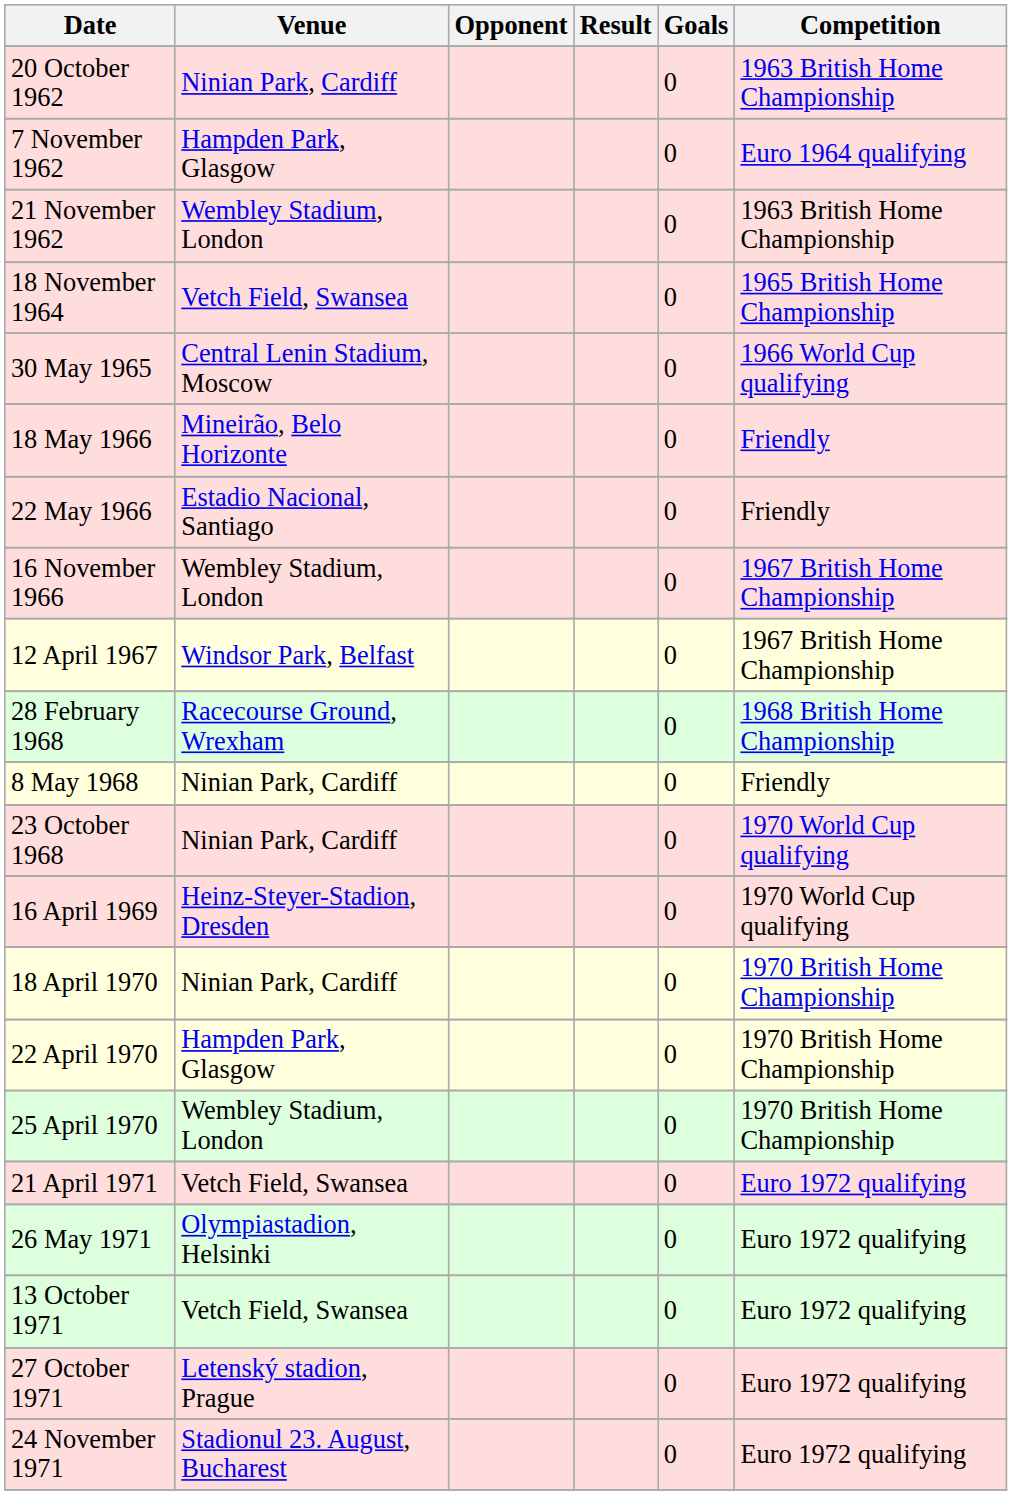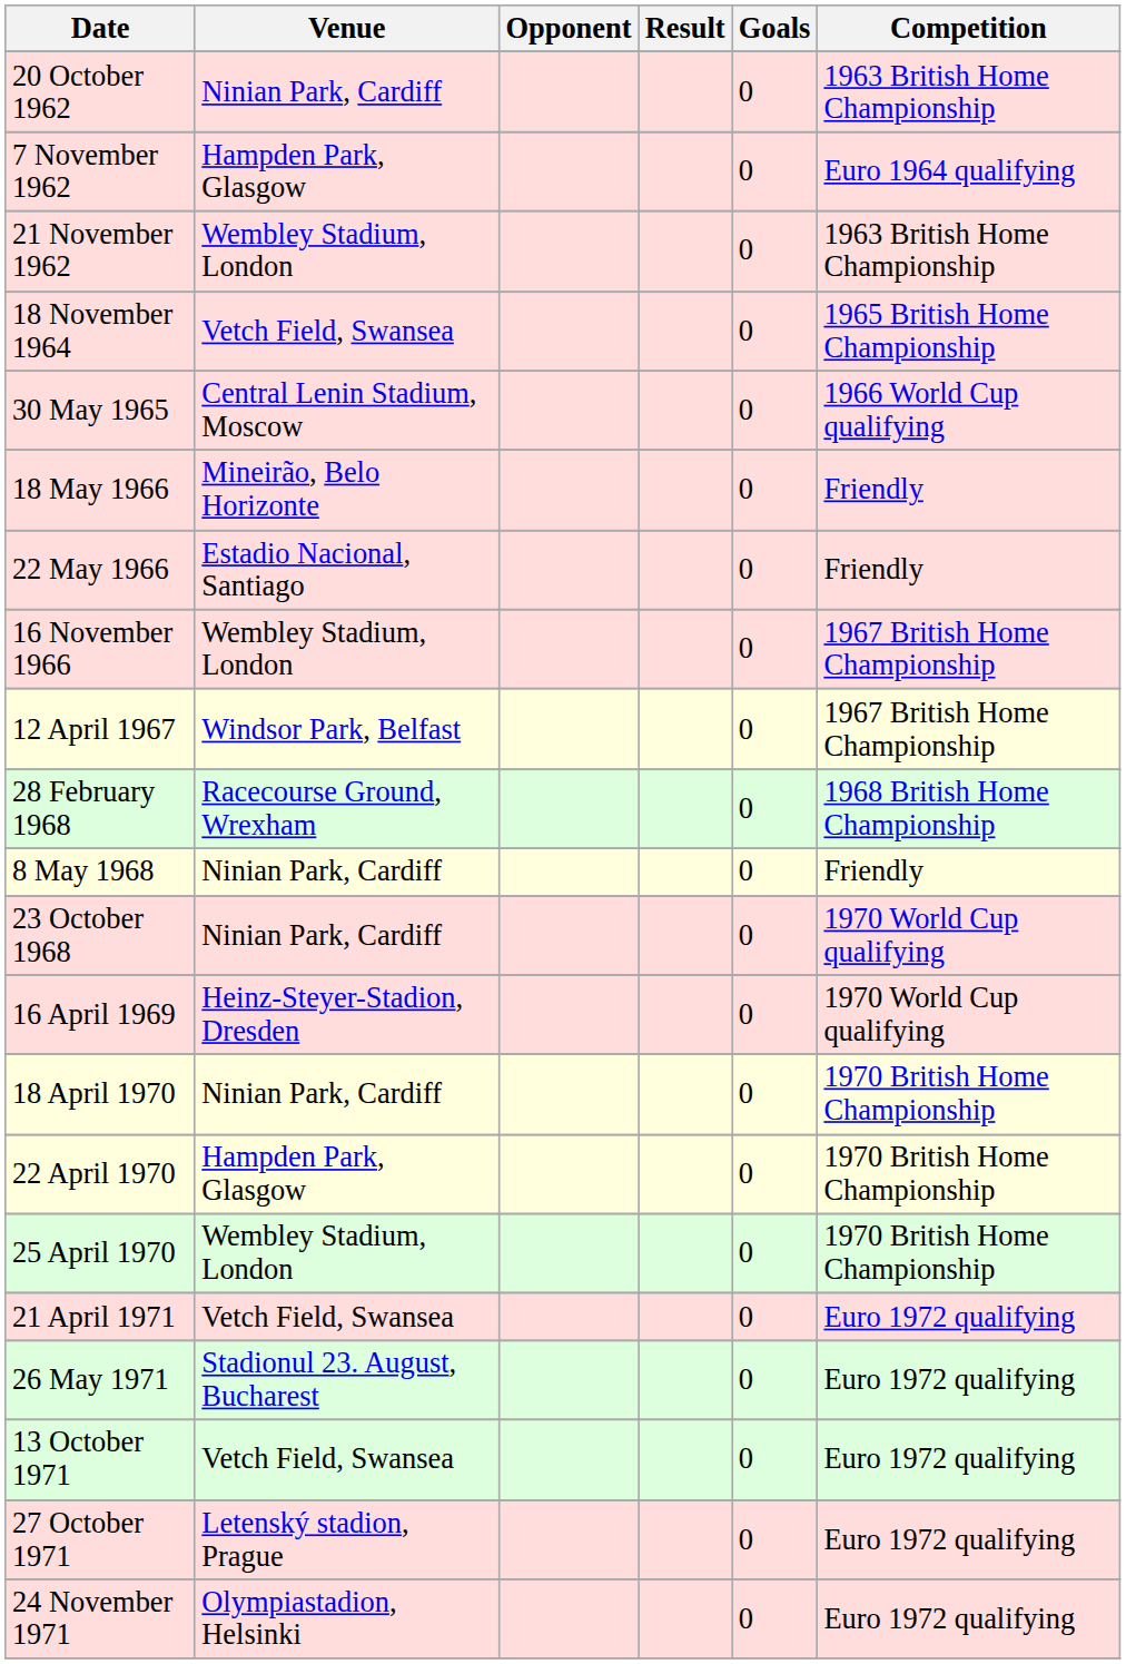 <table class="wikitable">
 <tr>
 <th>Date</th>
 <th>Venue</th>
 <th>Opponent</th>
 <th>Result</th>
 <th>Goals</th>
 <th>Competition</th>
 </tr>
 <tr>
 </tr>
 <tr bgcolor="#ffdddd">
 <td>20 October 1962</td>
 <td><a href='#'>Ninian Park</a>, <a href='#'>Cardiff</a></td>
 <td></td>
 <td></td>
 <td>0</td>
 <td><a href='#'>1963 British Home Championship</a></td>
 </tr>
 <tr>
 </tr>
 <tr bgcolor="#ffdddd">
 <td>7 November 1962</td>
 <td><a href='#'>Hampden Park</a>, Glasgow</td>
 <td></td>
 <td></td>
 <td>0</td>
 <td><a href='#'>Euro 1964 qualifying</a></td>
 </tr>
 <tr>
 </tr>
 <tr bgcolor="#ffdddd">
 <td>21 November 1962</td>
 <td><a href='#'>Wembley Stadium</a>, London</td>
 <td></td>
 <td></td>
 <td>0</td>
 <td>1963 British Home Championship</td>
 </tr>
 <tr>
 </tr>
 <tr bgcolor="#ffdddd">
 <td>18 November 1964</td>
 <td><a href='#'>Vetch Field</a>, <a href='#'>Swansea</a></td>
 <td></td>
 <td></td>
 <td>0</td>
 <td><a href='#'>1965 British Home Championship</a></td>
 </tr>
 <tr>
 </tr>
 <tr bgcolor="#ffdddd">
 <td>30 May 1965</td>
 <td><a href='#'>Central Lenin Stadium</a>, Moscow</td>
 <td></td>
 <td></td>
 <td>0</td>
 <td><a href='#'>1966 World Cup qualifying</a></td>
 </tr>
 <tr>
 </tr>
 <tr bgcolor="#ffdddd">
 <td>18 May 1966</td>
 <td><a href='#'>Mineirão</a>, <a href='#'>Belo Horizonte</a></td>
 <td></td>
 <td></td>
 <td>0</td>
 <td><a href='#'>Friendly</a></td>
 </tr>
 <tr>
 </tr>
 <tr bgcolor="#ffdddd">
 <td>22 May 1966</td>
 <td><a href='#'>Estadio Nacional</a>, Santiago</td>
 <td></td>
 <td></td>
 <td>0</td>
 <td>Friendly</td>
 </tr>
 <tr>
 </tr>
 <tr bgcolor="#ffdddd">
 <td>16 November 1966</td>
 <td>Wembley Stadium, London</td>
 <td></td>
 <td></td>
 <td>0</td>
 <td><a href='#'>1967 British Home Championship</a></td>
 </tr>
 <tr>
 </tr>
 <tr bgcolor="#ffffdd">
 <td>12 April 1967</td>
 <td><a href='#'>Windsor Park</a>, <a href='#'>Belfast</a></td>
 <td></td>
 <td></td>
 <td>0</td>
 <td>1967 British Home Championship</td>
 </tr>
 <tr>
 </tr>
 <tr bgcolor="#ddffdd">
 <td>28 February 1968</td>
 <td><a href='#'>Racecourse Ground</a>, <a href='#'>Wrexham</a></td>
 <td></td>
 <td></td>
 <td>0</td>
 <td><a href='#'>1968 British Home Championship</a></td>
 </tr>
 <tr>
 </tr>
 <tr bgcolor="#ffffdd">
 <td>8 May 1968</td>
 <td>Ninian Park, Cardiff</td>
 <td></td>
 <td></td>
 <td>0</td>
 <td>Friendly</td>
 </tr>
 <tr>
 </tr>
 <tr bgcolor="#ffdddd">
 <td>23 October 1968</td>
 <td>Ninian Park, Cardiff</td>
 <td></td>
 <td></td>
 <td>0</td>
 <td><a href='#'>1970 World Cup qualifying</a></td>
 </tr>
 <tr>
 </tr>
 <tr bgcolor="#ffdddd">
 <td>16 April 1969</td>
 <td><a href='#'>Heinz-Steyer-Stadion</a>, <a href='#'>Dresden</a></td>
 <td></td>
 <td></td>
 <td>0</td>
 <td>1970 World Cup qualifying</td>
 </tr>
 <tr>
 </tr>
 <tr bgcolor="#ffffdd">
 <td>18 April 1970</td>
 <td>Ninian Park, Cardiff</td>
 <td></td>
 <td></td>
 <td>0</td>
 <td><a href='#'>1970 British Home Championship</a></td>
 </tr>
 <tr>
 </tr>
 <tr bgcolor="#ffffdd">
 <td>22 April 1970</td>
 <td><a href='#'>Hampden Park</a>, Glasgow</td>
 <td></td>
 <td></td>
 <td>0</td>
 <td>1970 British Home Championship</td>
 </tr>
 <tr>
 </tr>
 <tr bgcolor="#ddffdd">
 <td>25 April 1970</td>
 <td>Wembley Stadium, London</td>
 <td></td>
 <td></td>
 <td>0</td>
 <td>1970 British Home Championship</td>
 </tr>
 <tr>
 </tr>
 <tr bgcolor="#ffdddd">
 <td>21 April 1971</td>
 <td>Vetch Field, Swansea</td>
 <td></td>
 <td></td>
 <td>0</td>
 <td><a href='#'>Euro 1972 qualifying</a></td>
 </tr>
 <tr>
 </tr>
 <tr bgcolor="#ddffdd">
 <td>26 May 1971</td>
-<td><a href='#'>Olympiastadion</a>, Helsinki</td>
+<td><a href='#'>Stadionul 23. August</a>, <a href='#'>Bucharest</a></td>
 <td></td>
 <td></td>
 <td>0</td>
 <td>Euro 1972 qualifying</td>
 </tr>
 <tr>
 </tr>
 <tr bgcolor="#ddffdd">
 <td>13 October 1971</td>
 <td>Vetch Field, Swansea</td>
 <td></td>
 <td></td>
 <td>0</td>
 <td>Euro 1972 qualifying</td>
 </tr>
 <tr>
 </tr>
 <tr bgcolor="#ffdddd">
 <td>27 October 1971</td>
 <td><a href='#'>Letenský stadion</a>, Prague</td>
 <td></td>
 <td></td>
 <td>0</td>
 <td>Euro 1972 qualifying</td>
 </tr>
 <tr>
 </tr>
 <tr bgcolor="#ffdddd">
 <td>24 November 1971</td>
-<td><a href='#'>Stadionul 23. August</a>, <a href='#'>Bucharest</a></td>
+<td><a href='#'>Olympiastadion</a>, Helsinki</td>
 <td></td>
 <td></td>
 <td>0</td>
 <td>Euro 1972 qualifying</td>
 </tr>
 <tr>
 </tr>
 </table>
